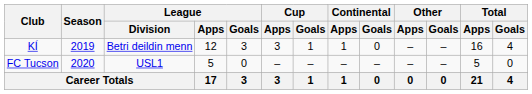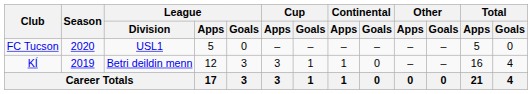 <table class="wikitable" style="text-align:center;">
 <tr>
 <th rowspan="2">Club</th>
 <th rowspan="2">Season</th>
 <th colspan="3">League</th>
 <th colspan="2">Cup</th>
 <th colspan="2">Continental</th>
 <th colspan="2">Other</th>
 <th colspan="2">Total</th>
 </tr>
 <tr>
 <th>Division</th>
 <th>Apps</th>
 <th>Goals</th>
 <th>Apps</th>
 <th>Goals</th>
 <th>Apps</th>
 <th>Goals</th>
 <th>Apps</th>
 <th>Goals</th>
 <th>Apps</th>
 <th>Goals</th>
 </tr>
 <tr>
+<td><a href='#'>FC Tucson</a></td>
+<td><a href='#'>2020</a></td>
+<td><a href='#'>USL1</a></td>
+<td>5</td>
+<td>0</td>
+<td>–</td>
+<td>–</td>
+<td>–</td>
+<td>–</td>
+<td>–</td>
+<td>–</td>
+<td>5</td>
+<td>0</td>
+</tr>
+<tr>
 <td><a href='#'>KÍ</a></td>
 <td><a href='#'>2019</a></td>
 <td><a href='#'>Betri deildin menn</a></td>
 <td>12</td>
 <td>3</td>
 <td>3</td>
 <td>1</td>
 <td>1</td>
 <td>0</td>
 <td>–</td>
 <td>–</td>
 <td>16</td>
 <td>4</td>
 </tr>
 <tr>
-<td><a href='#'>FC Tucson</a></td>
-<td><a href='#'>2020</a></td>
-<td><a href='#'>USL1</a></td>
-<td>5</td>
-<td>0</td>
-<td>–</td>
-<td>–</td>
-<td>–</td>
-<td>–</td>
-<td>–</td>
-<td>–</td>
-<td>5</td>
-<td>0</td>
-</tr>
-<tr>
 <th colspan="3">Career Totals</th>
 <th>17</th>
 <th>3</th>
 <th>3</th>
 <th>1</th>
 <th>1</th>
 <th>0</th>
 <th>0</th>
 <th>0</th>
 <th>21</th>
 <th>4</th>
 </tr>
 </table>
